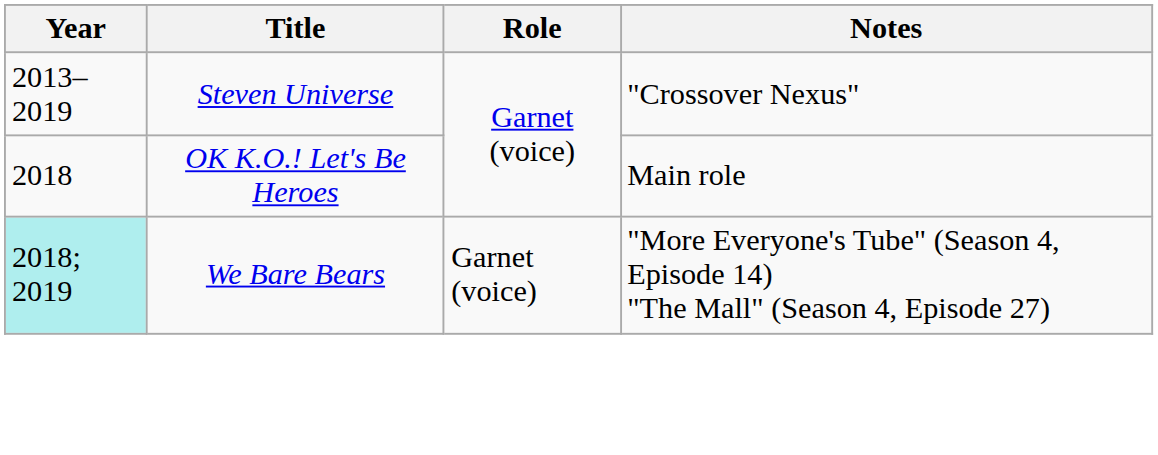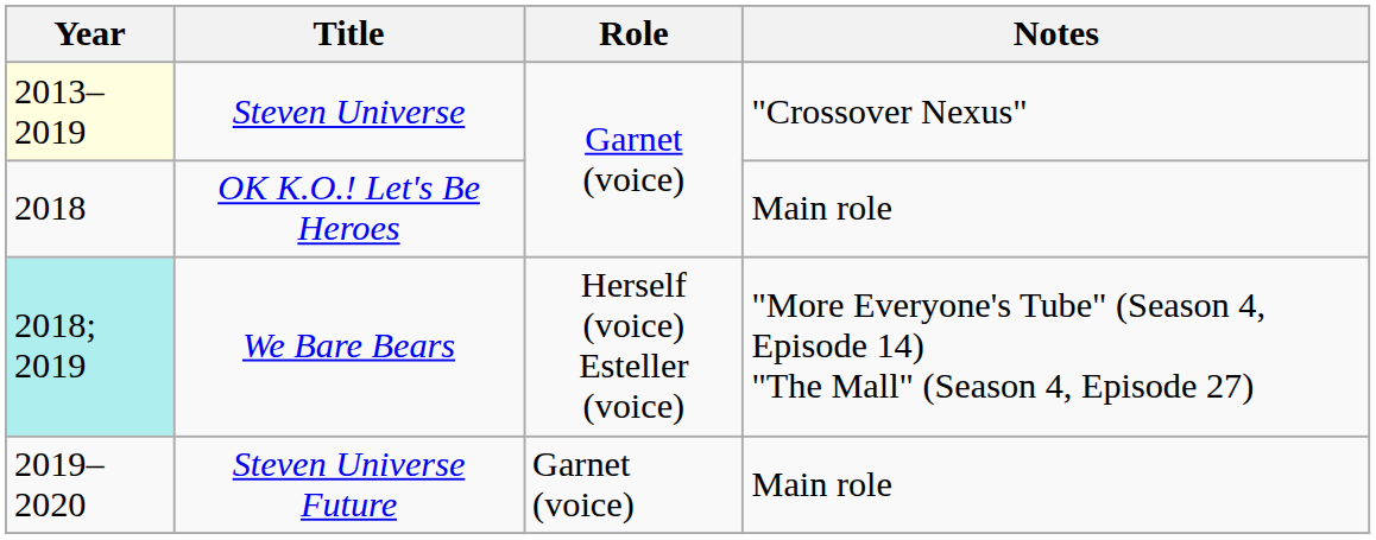 <table class="wikitable sortable">
 <tr>
 <th>Year</th>
 <th>Title</th>
 <th>Role</th>
 <th class="unsortable">Notes</th>
 </tr>
 <tr>
-<td style="text-align:left;">2013–2019</td>
+<td style="background: lightyellow; text-align:left;">2013–2019</td>
 <td style="text-align:center;"><em><a href='#'>Steven Universe</a></em></td>
 <td rowspan="2" style="text-align:center;"><a href='#'>Garnet</a> (voice)</td>
 <td>"Crossover Nexus"</td>
 </tr>
 <tr>
 <td style="text-align:left;">2018</td>
 <td style="text-align:center;"><em><a href='#'>OK K.O.! Let's Be Heroes</a></em></td>
 <td style="text-align:left;">Main role</td>
 </tr>
 <tr>
 <td style="background: paleturquoise; text-align:left;">2018; 2019</td>
 <td style="text-align:center;"><em><a href='#'>We Bare Bears</a></em></td>
-<td>Garnet (voice)</td>
+<td style="text-align:center;">Herself (voice) <br>Esteller (voice)</td>
 <td>"More Everyone's Tube" (Season 4, Episode 14) <br>"The Mall" (Season 4, Episode 27)</td>
 </tr>
+<tr>
+<td style="text-align:left;">2019–2020</td>
+<td style="text-align:center;"><em><a href='#'>Steven Universe Future</a></em></td>
+<td>Garnet (voice)</td>
+<td style="text-align:left;">Main role</td>
+</tr>
 </table>
